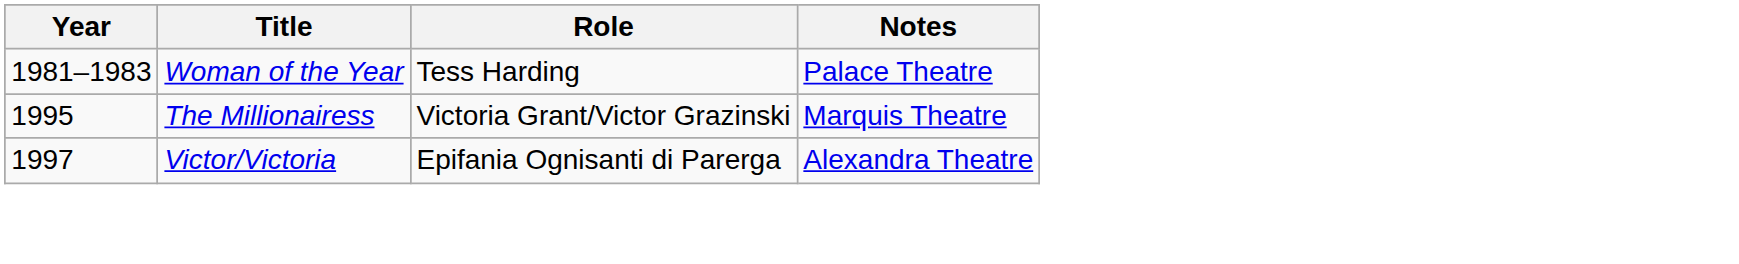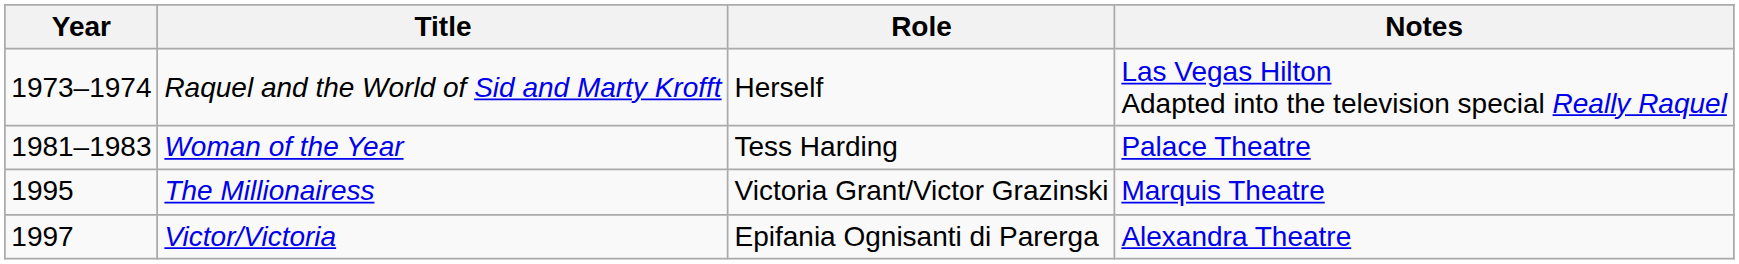 <table class = "wikitable unsortable">
 <tr>
 <th>Year</th>
 <th>Title</th>
 <th>Role</th>
 <th>Notes</th>
+</tr>
+<tr>
+<td>1973–1974</td>
+<td><em>Raquel and the World of <a href='#'>Sid and Marty Krofft</a></em></td>
+<td>Herself</td>
+<td><a href='#'>Las Vegas Hilton</a><br>Adapted into the television special <em><a href='#'>Really Raquel</a></em></td>
 </tr>
 <tr>
 <td>1981–1983</td>
 <td><em><a href='#'>Woman of the Year</a></em></td>
 <td>Tess Harding</td>
 <td><a href='#'>Palace Theatre</a></td>
 </tr>
 <tr>
 <td>1995</td>
 <td><em><a href='#'>The Millionairess</a></em></td>
 <td>Victoria Grant/Victor Grazinski</td>
 <td><a href='#'>Marquis Theatre</a></td>
 </tr>
 <tr>
 <td>1997</td>
 <td><em><a href='#'>Victor/Victoria</a></em></td>
 <td>Epifania Ognisanti di Parerga</td>
 <td><a href='#'>Alexandra Theatre</a></td>
 </tr>
 </table>
